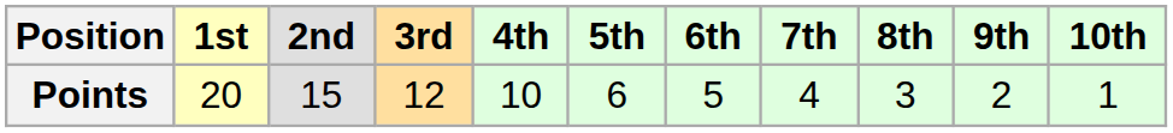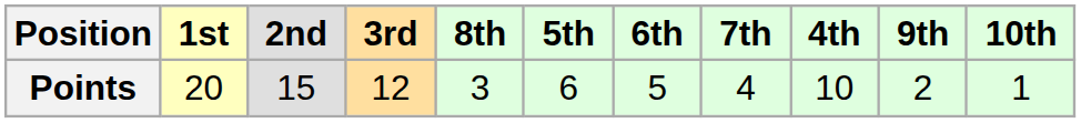 <table class="wikitable" style="font-size:85%; text-align:center">
 <tr>
 <th>Position</th>
 <td style="background:#ffffbf;"> <strong>1st</strong> </td>
 <td style="background:#dfdfdf;"> <strong>2nd</strong> </td>
 <td style="background:#ffdf9f;"> <strong>3rd</strong> </td>
-<td style="background:#dfffdf;"> <strong>4th</strong> </td>
+<td style="background:#dfffdf;"> <strong>8th</strong> </td>
 <td style="background:#dfffdf;"> <strong>5th</strong> </td>
 <td style="background:#dfffdf;"> <strong>6th</strong> </td>
 <td style="background:#dfffdf;"> <strong>7th</strong> </td>
-<td style="background:#dfffdf;"> <strong>8th</strong> </td>
+<td style="background:#dfffdf;"> <strong>4th</strong> </td>
 <td style="background:#dfffdf;"> <strong>9th</strong> </td>
 <td style="background:#dfffdf;"> <strong>10th</strong> </td>
 </tr>
 <tr>
 <th>Points</th>
 <td style="background:#ffffbf;">20</td>
 <td style="background:#dfdfdf;">15</td>
 <td style="background:#ffdf9f;">12</td>
-<td style="background:#dfffdf;">10</td>
+<td style="background:#dfffdf;">3</td>
 <td style="background:#dfffdf;">6</td>
 <td style="background:#dfffdf;">5</td>
 <td style="background:#dfffdf;">4</td>
-<td style="background:#dfffdf;">3</td>
+<td style="background:#dfffdf;">10</td>
 <td style="background:#dfffdf;">2</td>
 <td style="background:#dfffdf;">1</td>
 </tr>
 </table>
